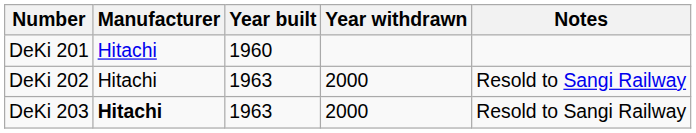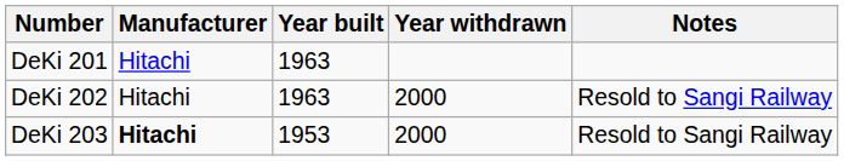 <table class="wikitable">
 <tr>
 <th>Number</th>
 <th>Manufacturer</th>
 <th>Year built</th>
 <th>Year withdrawn</th>
 <th>Notes</th>
 </tr>
 <tr>
 <td>DeKi 201</td>
 <td><a href='#'>Hitachi</a></td>
-<td>1960</td>
+<td>1963</td>
 <td></td>
 <td></td>
 </tr>
 <tr>
 <td>DeKi 202</td>
 <td>Hitachi</td>
 <td>1963</td>
 <td>2000</td>
 <td>Resold to <a href='#'>Sangi Railway</a></td>
 </tr>
 <tr>
 <td>DeKi 203</td>
 <td><strong>Hitachi</strong></td>
-<td>1963</td>
+<td>1953</td>
 <td>2000</td>
 <td>Resold to Sangi Railway</td>
 </tr>
 </table>
